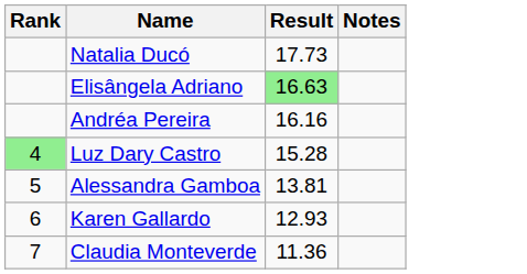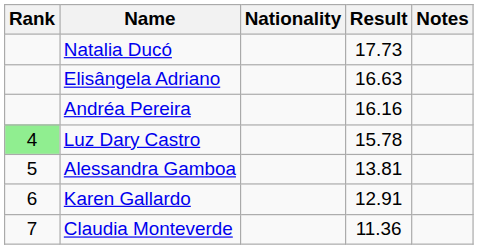 <table class="wikitable sortable" style="text-align:center">
 <tr>
 <th>Rank</th>
 <th>Name</th>
+<th>Nationality</th>
 <th>Result</th>
 <th>Notes</th>
 </tr>
 <tr>
 <td></td>
 <td align=left><a href='#'>Natalia Ducó</a></td>
+<td align=left></td>
 <td>17.73</td>
 <td></td>
 </tr>
 <tr>
 <td></td>
 <td align=left><a href='#'>Elisângela Adriano</a></td>
-<td style="background: lightgreen;">16.63</td>
+<td align=left></td>
+<td>16.63</td>
 <td></td>
 </tr>
 <tr>
 <td></td>
 <td align=left><a href='#'>Andréa Pereira</a></td>
+<td align=left></td>
 <td>16.16</td>
 <td></td>
 </tr>
 <tr>
 <td style="background: lightgreen;">4</td>
 <td align=left><a href='#'>Luz Dary Castro</a></td>
-<td>15.28</td>
+<td align=left></td>
+<td>15.78</td>
 <td></td>
 </tr>
 <tr>
 <td>5</td>
 <td align=left><a href='#'>Alessandra Gamboa</a></td>
+<td align=left></td>
 <td>13.81</td>
 <td></td>
 </tr>
 <tr>
 <td>6</td>
 <td align=left><a href='#'>Karen Gallardo</a></td>
-<td>12.93</td>
+<td align=left></td>
+<td>12.91</td>
 <td></td>
 </tr>
 <tr>
 <td>7</td>
 <td align=left><a href='#'>Claudia Monteverde</a></td>
+<td align=left></td>
 <td>11.36</td>
 <td></td>
 </tr>
 </table>
